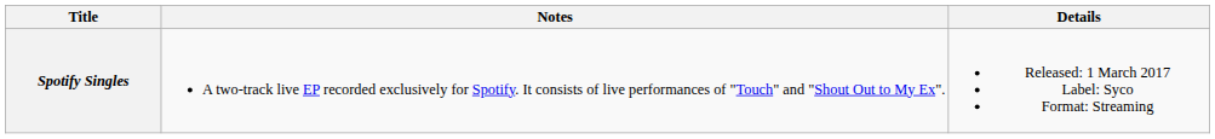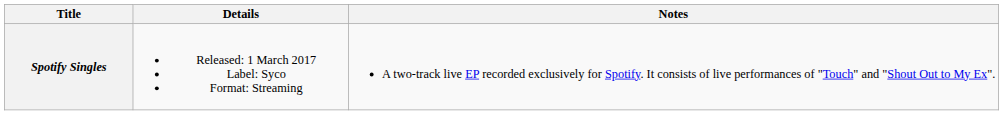 <table class="wikitable plainrowheaders" style="text-align:center;">
 <tr>
 <th scope="col" style="width:10em;">Title</th>
+<th scope="col" style="width:17em;">Details</th>
 <th scope="col">Notes</th>
-<th scope="col" style="width:17em;">Details</th>
 </tr>
 <tr>
 <th scope="row"><em>Spotify Singles</em></th>
+<td><br><ul><li>Released: 1 March 2017</li><li>Label: Syco</li><li>Format: Streaming</li></ul></td>
 <td><br><ul><li>A two-track live <a href='#'>EP</a> recorded exclusively for <a href='#'>Spotify</a>. It consists of live performances of "<a href='#'>Touch</a>" and "<a href='#'>Shout Out to My Ex</a>".</li></ul></td>
-<td><br><ul><li>Released: 1 March 2017</li><li>Label: Syco</li><li>Format: Streaming</li></ul></td>
 </tr>
 </table>
